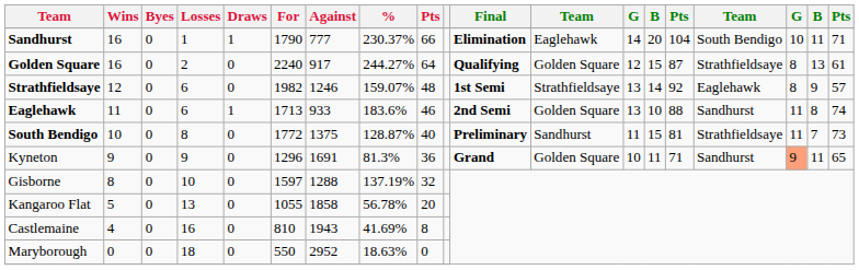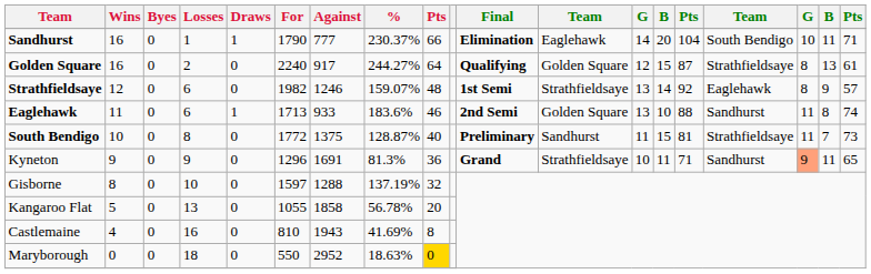 <table style="font-size: 85%; text-align: left;" class="wikitable">
 <tr>
 <th style="color:crimson">Team</th>
 <th style="color:crimson">Wins</th>
 <th style="color:crimson">Byes</th>
 <th style="color:crimson">Losses</th>
 <th style="color:crimson">Draws</th>
 <th style="color:crimson">For</th>
 <th style="color:crimson">Against</th>
 <th style="color:crimson">%</th>
 <th style="color:crimson">Pts</th>
 <th></th>
 <th style="color:green">Final</th>
 <th style="color:green">Team</th>
 <th style="color:green">G</th>
 <th style="color:green">B</th>
 <th style="color:green">Pts</th>
 <th style="color:green">Team</th>
 <th style="color:green">G</th>
 <th style="color:green">B</th>
 <th style="color:green">Pts</th>
 </tr>
 <tr>
 </tr>
 <tr>
 </tr>
 <tr>
 <td><strong>	Sandhurst	</strong></td>
 <td>16</td>
 <td>0</td>
 <td>1</td>
 <td>1</td>
 <td>1790</td>
 <td>777</td>
 <td>230.37%</td>
 <td>66</td>
 <td></td>
 <td><strong>Elimination</strong></td>
 <td>Eaglehawk</td>
 <td>14</td>
 <td>20</td>
 <td>104</td>
 <td>South Bendigo</td>
 <td>10</td>
 <td>11</td>
 <td>71</td>
 </tr>
 <tr>
 <td><strong>	Golden Square	</strong></td>
 <td>16</td>
 <td>0</td>
 <td>2</td>
 <td>0</td>
 <td>2240</td>
 <td>917</td>
 <td>244.27%</td>
 <td>64</td>
 <td></td>
 <td><strong>Qualifying</strong></td>
 <td>Golden Square</td>
 <td>12</td>
 <td>15</td>
 <td>87</td>
 <td>Strathfieldsaye</td>
 <td>8</td>
 <td>13</td>
 <td>61</td>
 </tr>
 <tr>
 <td><strong>	Strathfieldsaye	</strong></td>
 <td>12</td>
 <td>0</td>
 <td>6</td>
 <td>0</td>
 <td>1982</td>
 <td>1246</td>
 <td>159.07%</td>
 <td>48</td>
 <td></td>
 <td><strong>1st Semi</strong></td>
 <td>Strathfieldsaye</td>
 <td>13</td>
 <td>14</td>
 <td>92</td>
 <td>Eaglehawk</td>
 <td>8</td>
 <td>9</td>
 <td>57</td>
 </tr>
 <tr>
 <td><strong>	Eaglehawk	</strong></td>
 <td>11</td>
 <td>0</td>
 <td>6</td>
 <td>1</td>
 <td>1713</td>
 <td>933</td>
 <td>183.6%</td>
 <td>46</td>
 <td></td>
 <td><strong>2nd Semi</strong></td>
 <td>Golden Square</td>
 <td>13</td>
 <td>10</td>
 <td>88</td>
 <td>Sandhurst</td>
 <td>11</td>
 <td>8</td>
 <td>74</td>
 </tr>
 <tr>
 <td><strong>	South Bendigo	</strong></td>
 <td>10</td>
 <td>0</td>
 <td>8</td>
 <td>0</td>
 <td>1772</td>
 <td>1375</td>
 <td>128.87%</td>
 <td>40</td>
 <td></td>
 <td><strong>Preliminary</strong></td>
 <td>Sandhurst</td>
 <td>11</td>
 <td>15</td>
 <td>81</td>
 <td>Strathfieldsaye</td>
 <td>11</td>
 <td>7</td>
 <td>73</td>
 </tr>
 <tr>
 <td>Kyneton</td>
 <td>9</td>
 <td>0</td>
 <td>9</td>
 <td>0</td>
 <td>1296</td>
 <td>1691</td>
 <td>81.3%</td>
 <td>36</td>
 <td></td>
 <td><strong>Grand</strong></td>
-<td>Golden Square</td>
+<td>Strathfieldsaye</td>
 <td>10</td>
 <td>11</td>
 <td>71</td>
 <td>Sandhurst</td>
 <td style="background: lightsalmon;">9</td>
 <td>11</td>
 <td>65</td>
 </tr>
 <tr>
 <td>Gisborne</td>
 <td>8</td>
 <td>0</td>
 <td>10</td>
 <td>0</td>
 <td>1597</td>
 <td>1288</td>
 <td>137.19%</td>
 <td>32</td>
 <td></td>
 </tr>
 <tr>
 <td>Kangaroo Flat</td>
 <td>5</td>
 <td>0</td>
 <td>13</td>
 <td>0</td>
 <td>1055</td>
 <td>1858</td>
 <td>56.78%</td>
 <td>20</td>
 <td></td>
 </tr>
 <tr>
 <td>Castlemaine</td>
 <td>4</td>
 <td>0</td>
 <td>16</td>
 <td>0</td>
 <td>810</td>
 <td>1943</td>
 <td>41.69%</td>
 <td>8</td>
 <td></td>
 </tr>
 <tr>
 <td>Maryborough</td>
 <td>0</td>
 <td>0</td>
 <td>18</td>
 <td>0</td>
 <td>550</td>
 <td>2952</td>
 <td>18.63%</td>
-<td>0</td>
+<td style="background: gold;">0</td>
 <td></td>
 </tr>
 <tr>
 </tr>
 </table>
